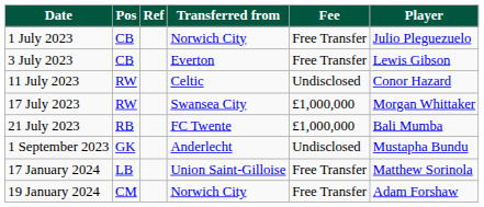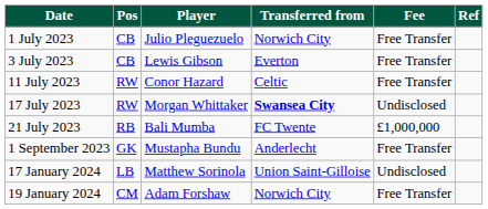 <table class="wikitable plainrowheaders sortable">
 <tr>
 <th style="background:#00563F;color:#FFFFFF;">Date</th>
 <th style="background:#00563F;color:#FFFFFF;">Pos</th>
-<th style="background:#00563F;color:#FFFFFF;">Ref</th>
+<th style="background:#00563F;color:#FFFFFF;">Player</th>
 <th style="background:#00563F;color:#FFFFFF;">Transferred from</th>
 <th style="background:#00563F;color:#FFFFFF;">Fee</th>
-<th style="background:#00563F;color:#FFFFFF;">Player</th>
+<th style="background:#00563F;color:#FFFFFF;">Ref</th>
 </tr>
 <tr>
 <td>1 July 2023</td>
 <td><a href='#'>CB</a></td>
-<td></td>
+<td> <a href='#'>Julio Pleguezuelo</a></td>
 <td> <a href='#'>Norwich City</a></td>
 <td>Free Transfer</td>
-<td> <a href='#'>Julio Pleguezuelo</a></td>
+<td></td>
 </tr>
 <tr>
 <td>3 July 2023</td>
 <td><a href='#'>CB</a></td>
-<td></td>
+<td> <a href='#'>Lewis Gibson</a></td>
 <td> <a href='#'>Everton</a></td>
 <td>Free Transfer</td>
-<td> <a href='#'>Lewis Gibson</a></td>
+<td></td>
 </tr>
 <tr>
 <td>11 July 2023</td>
 <td><a href='#'>RW</a></td>
+<td> <a href='#'>Conor Hazard</a></td>
+<td> <a href='#'>Celtic</a></td>
+<td>Free Transfer</td>
 <td></td>
-<td> <a href='#'>Celtic</a></td>
-<td>Undisclosed</td>
-<td> <a href='#'>Conor Hazard</a></td>
 </tr>
 <tr>
 <td>17 July 2023</td>
 <td><a href='#'>RW</a></td>
+<td> <a href='#'>Morgan Whittaker</a></td>
+<td><strong> <a href='#'>Swansea City</a></strong></td>
+<td>Undisclosed</td>
 <td></td>
-<td> <a href='#'>Swansea City</a></td>
-<td>£1,000,000</td>
-<td> <a href='#'>Morgan Whittaker</a></td>
 </tr>
 <tr>
 <td>21 July 2023</td>
 <td><a href='#'>RB</a></td>
-<td></td>
+<td> <a href='#'>Bali Mumba</a></td>
 <td> <a href='#'>FC Twente</a></td>
 <td>£1,000,000</td>
-<td> <a href='#'>Bali Mumba</a></td>
+<td></td>
 </tr>
 <tr>
 <td>1 September 2023</td>
 <td><a href='#'>GK</a></td>
+<td> <a href='#'>Mustapha Bundu</a></td>
+<td> <a href='#'>Anderlecht</a></td>
+<td>Free Transfer</td>
 <td></td>
-<td> <a href='#'>Anderlecht</a></td>
-<td>Undisclosed</td>
-<td> <a href='#'>Mustapha Bundu</a></td>
 </tr>
 <tr>
 <td>17 January 2024</td>
 <td><a href='#'>LB</a></td>
+<td> <a href='#'>Matthew Sorinola</a></td>
+<td> <a href='#'>Union Saint-Gilloise</a></td>
+<td>Undisclosed</td>
 <td></td>
-<td> <a href='#'>Union Saint-Gilloise</a></td>
-<td>Free Transfer</td>
-<td> <a href='#'>Matthew Sorinola</a></td>
 </tr>
 <tr>
 <td>19 January 2024</td>
 <td><a href='#'>CM</a></td>
-<td></td>
+<td> <a href='#'>Adam Forshaw</a></td>
 <td> <a href='#'>Norwich City</a></td>
 <td>Free Transfer</td>
-<td> <a href='#'>Adam Forshaw</a></td>
+<td></td>
 </tr>
 </table>
